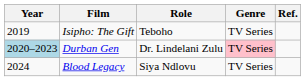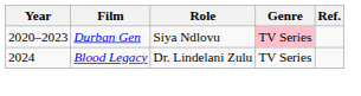 <table class="wikitable">
 <tr>
 <th>Year</th>
 <th>Film</th>
 <th>Role</th>
 <th>Genre</th>
 <th>Ref.</th>
 </tr>
 <tr>
-<td>2019</td>
-<td><em>Isipho: The Gift</em></td>
-<td>Teboho</td>
-<td>TV Series</td>
-<td></td>
-</tr>
-<tr>
-<td style="background: lightblue;">2020–2023</td>
+<td>2020–2023</td>
 <td><em><a href='#'>Durban Gen</a></em></td>
-<td>Dr. Lindelani Zulu</td>
+<td>Siya Ndlovu</td>
 <td style="background: pink;">TV Series</td>
 <td></td>
 </tr>
 <tr>
 <td>2024</td>
 <td><a href='#'><em>Blood Legacy</em></a></td>
-<td>Siya Ndlovu</td>
+<td>Dr. Lindelani Zulu</td>
 <td>TV Series</td>
 <td></td>
 </tr>
 </table>
